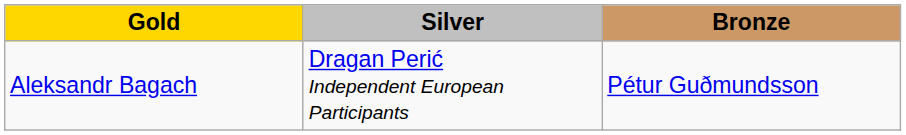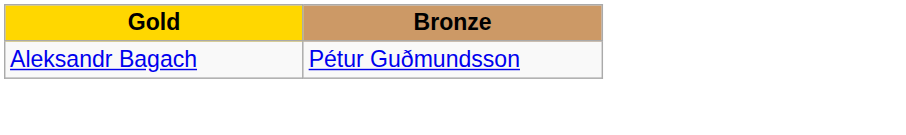 <table class="wikitable" style="text-align:left">
 <tr align="center">
 <td width=200 bgcolor=gold><strong>Gold</strong></td>
-<td width=200 bgcolor=silver><strong>Silver</strong></td>
 <td width=200 bgcolor=CC9966><strong>Bronze</strong></td>
 </tr>
 <tr>
 <td><a href='#'>Aleksandr Bagach</a><br><em></em></td>
-<td><a href='#'>Dragan Perić</a><br><em><small>Independent European Participants</small></em></td>
 <td><a href='#'>Pétur Guðmundsson</a><br><em></em></td>
 </tr>
 </table>
